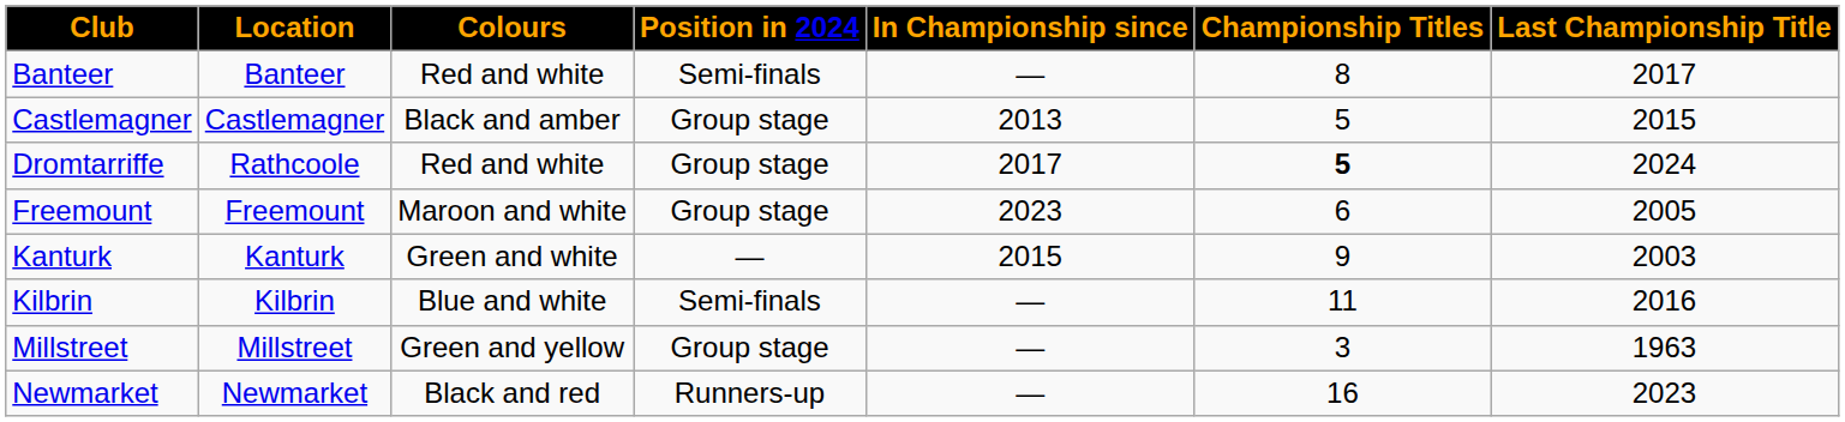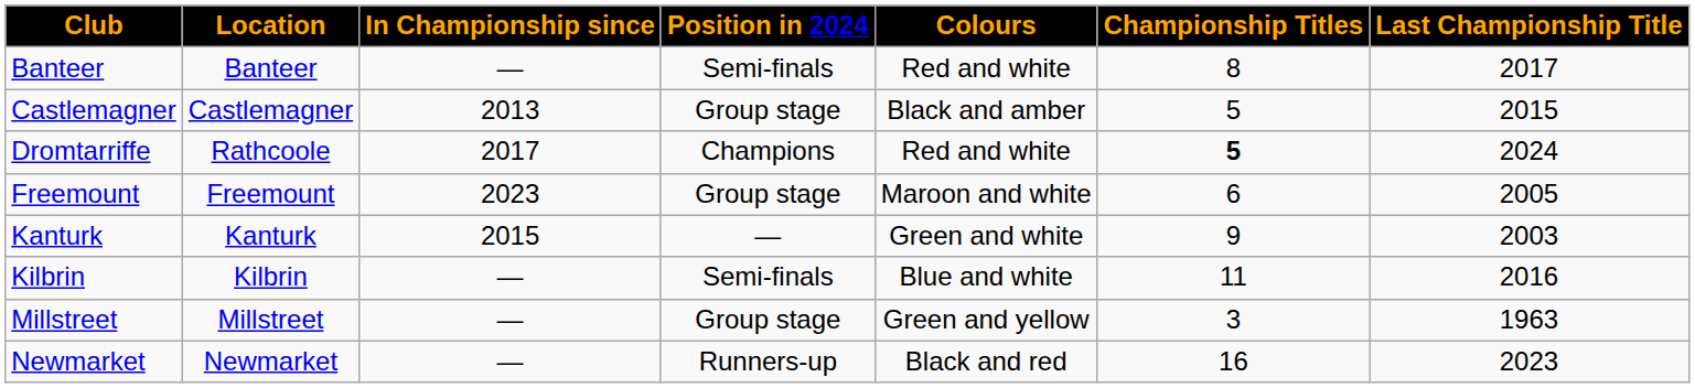 <table class="wikitable sortable" style="text-align:center">
 <tr>
 <th style="background:black;color:orange">Club</th>
 <th style="background:black;color:orange">Location</th>
+<th style="background:black;color:orange">In Championship since</th>
+<th style="background:black;color:orange">Position in <a href='#'>2024</a></th>
 <th style="background:black;color:orange">Colours</th>
-<th style="background:black;color:orange">Position in <a href='#'>2024</a></th>
-<th style="background:black;color:orange">In Championship since</th>
 <th style="background:black;color:orange">Championship Titles</th>
 <th style="background:black;color:orange">Last Championship Title</th>
 </tr>
 <tr>
 <td style="text-align:left"> <a href='#'>Banteer</a></td>
 <td><a href='#'>Banteer</a></td>
+<td>—</td>
+<td>Semi-finals</td>
 <td>Red and white</td>
-<td>Semi-finals</td>
-<td>—</td>
 <td>8</td>
 <td>2017</td>
 </tr>
 <tr>
 <td style="text-align:left"> <a href='#'>Castlemagner</a></td>
 <td><a href='#'>Castlemagner</a></td>
+<td>2013</td>
+<td>Group stage</td>
 <td>Black and amber</td>
-<td>Group stage</td>
-<td>2013</td>
 <td>5</td>
 <td>2015</td>
 </tr>
 <tr>
 <td style="text-align:left"> <a href='#'>Dromtarriffe</a></td>
 <td><a href='#'>Rathcoole</a></td>
+<td>2017</td>
+<td>Champions</td>
 <td>Red and white</td>
-<td>Group stage</td>
-<td>2017</td>
 <td><strong>5</strong></td>
 <td>2024</td>
 </tr>
 <tr>
 <td style="text-align:left"> <a href='#'>Freemount</a></td>
 <td><a href='#'>Freemount</a></td>
+<td>2023</td>
+<td>Group stage</td>
 <td>Maroon and white</td>
-<td>Group stage</td>
-<td>2023</td>
 <td>6</td>
 <td>2005</td>
 </tr>
 <tr>
 <td style="text-align:left"> <a href='#'>Kanturk</a></td>
 <td><a href='#'>Kanturk</a></td>
+<td>2015</td>
+<td>—</td>
 <td>Green and white</td>
-<td>—</td>
-<td>2015</td>
 <td>9</td>
 <td>2003</td>
 </tr>
 <tr>
 <td style="text-align:left"> <a href='#'>Kilbrin</a></td>
 <td><a href='#'>Kilbrin</a></td>
+<td>—</td>
+<td>Semi-finals</td>
 <td>Blue and white</td>
-<td>Semi-finals</td>
-<td>—</td>
 <td>11</td>
 <td>2016</td>
 </tr>
 <tr>
 <td style="text-align:left"> <a href='#'>Millstreet</a></td>
 <td><a href='#'>Millstreet</a></td>
+<td>—</td>
+<td>Group stage</td>
 <td>Green and yellow</td>
-<td>Group stage</td>
-<td>—</td>
 <td>3</td>
 <td>1963</td>
 </tr>
 <tr>
 <td style="text-align:left"> <a href='#'>Newmarket</a></td>
 <td><a href='#'>Newmarket</a></td>
+<td>—</td>
+<td>Runners-up</td>
 <td>Black and red</td>
-<td>Runners-up</td>
-<td>—</td>
 <td>16</td>
 <td>2023</td>
 </tr>
 </table>
